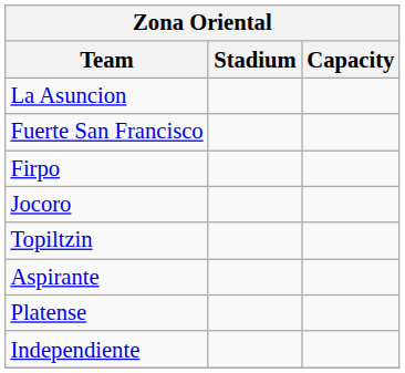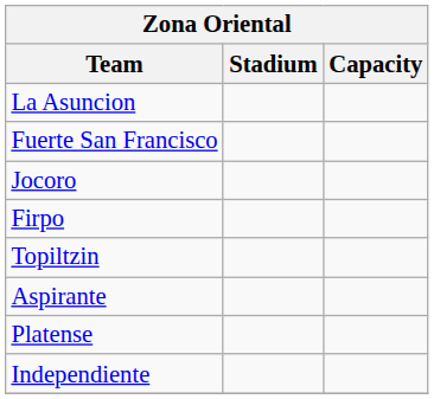 <table class="wikitable" style="text-align:left">
 <tr>
 <th colspan=3>Zona Oriental</th>
 </tr>
 <tr>
 <th>Team</th>
 <th>Stadium</th>
 <th>Capacity</th>
 </tr>
 <tr>
 <td><a href='#'>La Asuncion</a></td>
 <td></td>
 <td></td>
 </tr>
 <tr>
 <td><a href='#'>Fuerte San Francisco</a></td>
 <td></td>
 <td></td>
 </tr>
 <tr>
-<td><a href='#'>Firpo</a></td>
+<td><a href='#'>Jocoro</a></td>
 <td></td>
 <td></td>
 </tr>
 <tr>
-<td><a href='#'>Jocoro</a></td>
+<td><a href='#'>Firpo</a></td>
 <td></td>
 <td></td>
 </tr>
 <tr>
 <td><a href='#'>Topiltzin</a></td>
 <td></td>
 <td></td>
 </tr>
 <tr>
 <td><a href='#'>Aspirante</a></td>
 <td></td>
 <td></td>
 </tr>
 <tr>
 <td><a href='#'>Platense</a></td>
 <td></td>
 <td></td>
 </tr>
 <tr>
 <td><a href='#'>Independiente</a></td>
 <td></td>
 <td></td>
 </tr>
 <tr>
 </tr>
 </table>
